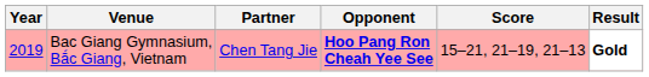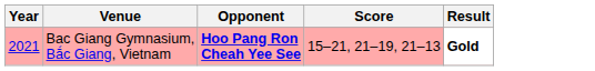 <table class="sortable wikitable" style="font-size: 90%;">
 <tr>
 <th>Year</th>
 <th>Venue</th>
-<th>Partner</th>
 <th>Opponent</th>
 <th>Score</th>
 <th>Result</th>
 </tr>
 <tr style="background:#FFAAAA">
-<td align="center"><a href='#'>2019</a></td>
+<td align="center"><a href='#'>2021</a></td>
 <td align="left">Bac Giang Gymnasium,<br><a href='#'>Bắc Giang</a>, Vietnam</td>
-<td align="left"> <a href='#'>Chen Tang Jie</a></td>
 <td align="left"><strong> <a href='#'>Hoo Pang Ron</a><br> <a href='#'>Cheah Yee See</a></strong></td>
 <td align="left">15–21, 21–19, 21–13</td>
 <td style="text-align:left; background:white"> <strong>Gold</strong></td>
 </tr>
 </table>
